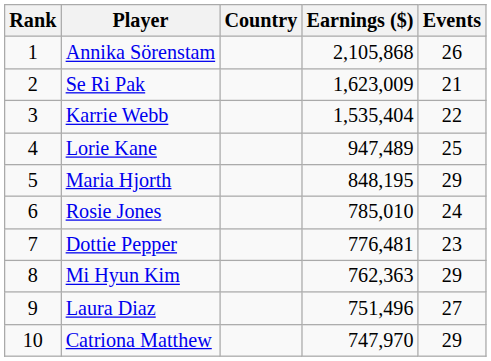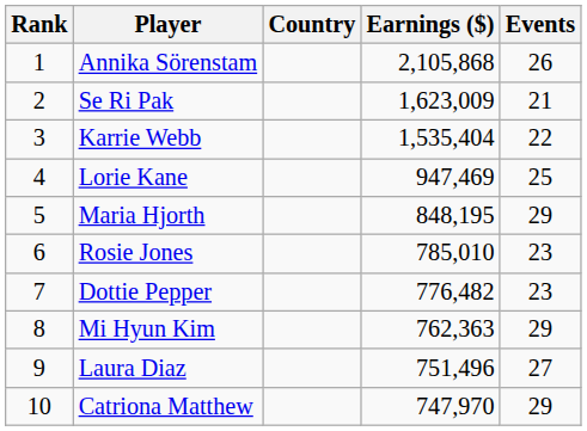 <table class=wikitable style=text-align:center>
 <tr>
 <th>Rank</th>
 <th>Player</th>
 <th>Country</th>
 <th>Earnings ($)</th>
 <th>Events</th>
 </tr>
 <tr>
 <td>1</td>
 <td align=left><a href='#'>Annika Sörenstam</a></td>
 <td align=left></td>
 <td align=right>2,105,868</td>
 <td>26</td>
 </tr>
 <tr>
 <td>2</td>
 <td align=left><a href='#'>Se Ri Pak</a></td>
 <td align=left></td>
 <td align=right>1,623,009</td>
 <td>21</td>
 </tr>
 <tr>
 <td>3</td>
 <td align=left><a href='#'>Karrie Webb</a></td>
 <td align=left></td>
 <td align=right>1,535,404</td>
 <td>22</td>
 </tr>
 <tr>
 <td>4</td>
 <td align=left><a href='#'>Lorie Kane</a></td>
 <td align=left></td>
-<td align=right>947,489</td>
+<td align=right>947,469</td>
 <td>25</td>
 </tr>
 <tr>
 <td>5</td>
 <td align=left><a href='#'>Maria Hjorth</a></td>
 <td align=left></td>
 <td align=right>848,195</td>
 <td>29</td>
 </tr>
 <tr>
 <td>6</td>
 <td align=left><a href='#'>Rosie Jones</a></td>
 <td align=left></td>
 <td align=right>785,010</td>
-<td>24</td>
+<td>23</td>
 </tr>
 <tr>
 <td>7</td>
 <td align=left><a href='#'>Dottie Pepper</a></td>
 <td align=left></td>
-<td align=right>776,481</td>
+<td align=right>776,482</td>
 <td>23</td>
 </tr>
 <tr>
 <td>8</td>
 <td align=left><a href='#'>Mi Hyun Kim</a></td>
 <td align=left></td>
 <td align=right>762,363</td>
 <td>29</td>
 </tr>
 <tr>
 <td>9</td>
 <td align=left><a href='#'>Laura Diaz</a></td>
 <td align=left></td>
 <td align=right>751,496</td>
 <td>27</td>
 </tr>
 <tr>
 <td>10</td>
 <td align=left><a href='#'>Catriona Matthew</a></td>
 <td align=left></td>
 <td align=right>747,970</td>
 <td>29</td>
 </tr>
 </table>
